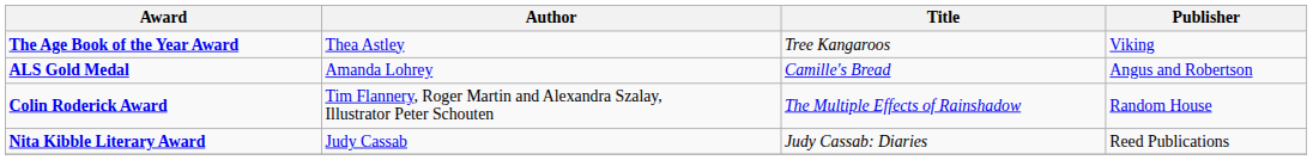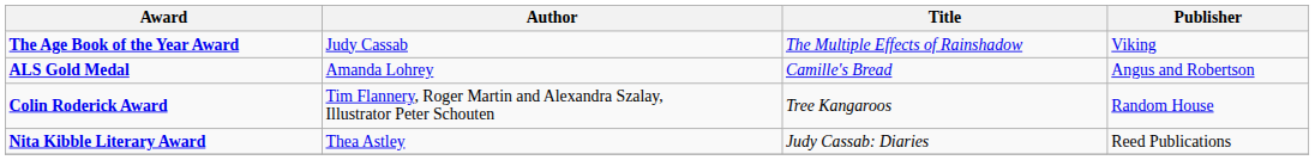 <table class="wikitable" width=100%>
 <tr>
 <th>Award</th>
 <th>Author</th>
 <th>Title</th>
 <th>Publisher</th>
 </tr>
 <tr>
 <td><strong><a href='#'>The Age Book of the Year Award</a></strong></td>
-<td><a href='#'>Thea Astley</a></td>
-<td><em>Tree Kangaroos</em></td>
+<td><a href='#'>Judy Cassab</a></td>
+<td><em><a href='#'>The Multiple Effects of Rainshadow</a></em></td>
 <td><a href='#'>Viking</a></td>
 </tr>
 <tr>
 <td><strong><a href='#'>ALS Gold Medal</a></strong></td>
 <td><a href='#'>Amanda Lohrey</a></td>
 <td><em><a href='#'>Camille's Bread</a></em></td>
 <td><a href='#'>Angus and Robertson</a></td>
 </tr>
 <tr>
 <td><strong><a href='#'>Colin Roderick Award</a></strong></td>
 <td><a href='#'>Tim Flannery</a>, Roger Martin and Alexandra Szalay,<br>Illustrator Peter Schouten</td>
-<td><em><a href='#'>The Multiple Effects of Rainshadow</a></em></td>
+<td><em>Tree Kangaroos</em></td>
 <td><a href='#'>Random House</a></td>
 </tr>
 <tr>
 <td><strong><a href='#'>Nita Kibble Literary Award</a></strong></td>
-<td><a href='#'>Judy Cassab</a></td>
+<td><a href='#'>Thea Astley</a></td>
 <td><em>Judy Cassab: Diaries</em></td>
 <td>Reed Publications</td>
 </tr>
 <tr>
 </tr>
 </table>
